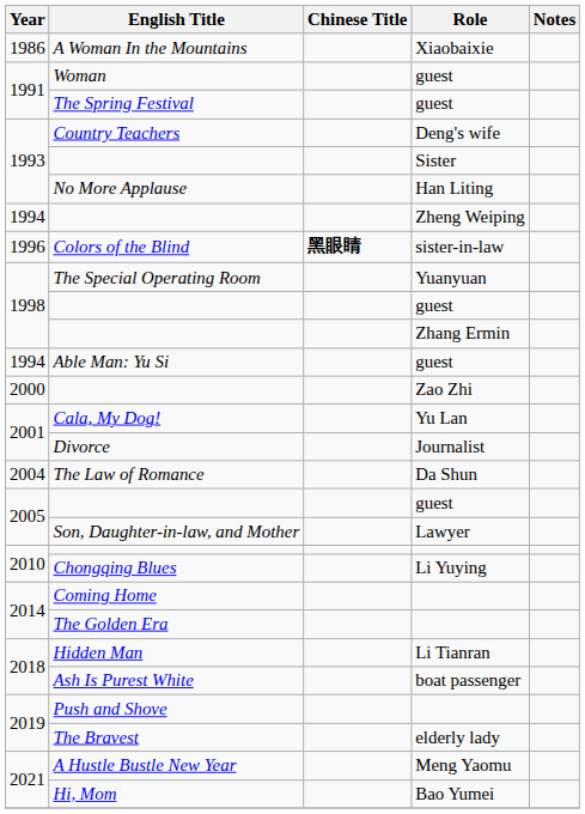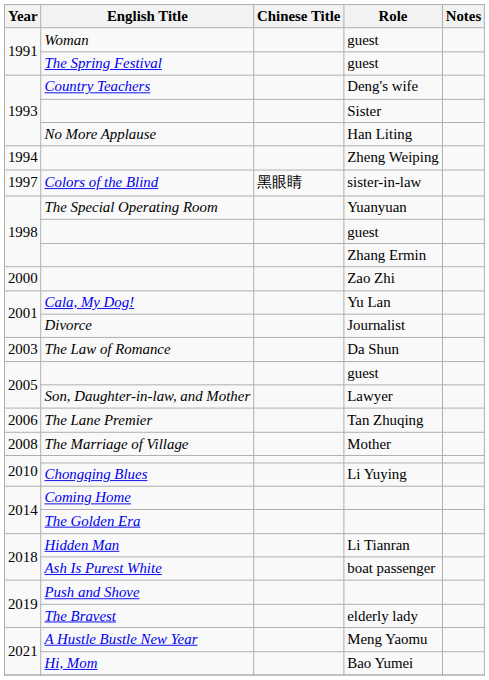 <table class="wikitable">
 <tr>
 <th>Year</th>
 <th>English Title</th>
 <th>Chinese Title</th>
 <th>Role</th>
 <th>Notes</th>
-</tr>
-<tr>
-<td>1986</td>
-<td><em>A Woman In the Mountains</em></td>
-<td></td>
-<td>Xiaobaixie</td>
-<td></td>
 </tr>
 <tr>
 <td rowspan="2">1991</td>
 <td><em>Woman</em></td>
 <td></td>
 <td>guest</td>
 <td></td>
 </tr>
 <tr>
 <td><em><a href='#'>The Spring Festival</a></em></td>
 <td></td>
 <td>guest</td>
 <td></td>
 </tr>
 <tr>
 <td rowspan="3">1993</td>
 <td><em><a href='#'>Country Teachers</a></em></td>
 <td></td>
 <td>Deng's wife</td>
 <td></td>
 </tr>
 <tr>
 <td></td>
 <td></td>
 <td>Sister</td>
 <td></td>
 </tr>
 <tr>
 <td><em>No More Applause</em></td>
 <td></td>
 <td>Han Liting</td>
 <td></td>
 </tr>
 <tr>
 <td>1994</td>
 <td></td>
 <td></td>
 <td>Zheng Weiping</td>
 <td></td>
 </tr>
 <tr>
-<td>1996</td>
+<td>1997</td>
 <td><em><a href='#'>Colors of the Blind</a></em></td>
-<td><strong>黑眼睛</strong></td>
+<td>黑眼睛</td>
 <td>sister-in-law</td>
 <td></td>
 </tr>
 <tr>
 <td rowspan="3">1998</td>
 <td><em>The Special Operating Room</em></td>
 <td></td>
 <td>Yuanyuan</td>
 <td></td>
 </tr>
 <tr>
 <td></td>
 <td></td>
 <td>guest</td>
 <td></td>
 </tr>
 <tr>
 <td></td>
 <td></td>
 <td>Zhang Ermin</td>
 <td></td>
 </tr>
 <tr>
-<td>1994</td>
-<td><em>Able Man: Yu Si</em></td>
-<td></td>
-<td>guest</td>
-<td></td>
-</tr>
-<tr>
 <td>2000</td>
 <td></td>
 <td></td>
 <td>Zao Zhi</td>
 <td></td>
 </tr>
 <tr>
 <td rowspan="2">2001</td>
 <td><em><a href='#'>Cala, My Dog!</a></em></td>
 <td></td>
 <td>Yu Lan</td>
 <td></td>
 </tr>
 <tr>
 <td><em>Divorce</em></td>
 <td></td>
 <td>Journalist</td>
 <td></td>
 </tr>
 <tr>
-<td>2004</td>
+<td>2003</td>
 <td><em>The Law of Romance</em></td>
 <td></td>
 <td>Da Shun</td>
 <td></td>
 </tr>
 <tr>
 <td rowspan="2">2005</td>
 <td></td>
 <td></td>
 <td>guest</td>
 <td></td>
 </tr>
 <tr>
 <td><em>Son, Daughter-in-law, and Mother</em></td>
 <td></td>
 <td>Lawyer</td>
+<td></td>
+</tr>
+<tr>
+<td>2006</td>
+<td><em>The Lane Premier</em></td>
+<td></td>
+<td>Tan Zhuqing</td>
+<td></td>
+</tr>
+<tr>
+<td>2008</td>
+<td><em>The Marriage of Village</em></td>
+<td></td>
+<td>Mother</td>
 <td></td>
 </tr>
 <tr>
 <td rowspan="2">2010</td>
 <td></td>
 <td></td>
 <td></td>
 <td></td>
 </tr>
 <tr>
 <td><em><a href='#'>Chongqing Blues</a></em></td>
 <td></td>
 <td>Li Yuying</td>
 <td></td>
 </tr>
 <tr>
 <td rowspan=2>2014</td>
 <td><em><a href='#'>Coming Home</a></em></td>
 <td></td>
 <td></td>
 <td></td>
 </tr>
 <tr>
 <td><em><a href='#'>The Golden Era</a></em></td>
 <td></td>
 <td></td>
 <td></td>
 </tr>
 <tr>
 <td rowspan="2">2018</td>
 <td><em><a href='#'>Hidden Man</a></em></td>
 <td></td>
 <td>Li Tianran</td>
 <td></td>
 </tr>
 <tr>
 <td><em><a href='#'>Ash Is Purest White</a></em></td>
 <td></td>
 <td>boat passenger</td>
 <td></td>
 </tr>
 <tr>
 <td rowspan="2">2019</td>
 <td><em><a href='#'>Push and Shove</a></em></td>
 <td></td>
 <td></td>
 <td></td>
 </tr>
 <tr>
 <td><em><a href='#'>The Bravest</a></em></td>
 <td></td>
 <td>elderly lady</td>
 <td></td>
 </tr>
 <tr>
 <td rowspan="2">2021</td>
 <td><em><a href='#'>A Hustle Bustle New Year</a></em></td>
 <td></td>
 <td>Meng Yaomu</td>
 <td></td>
 </tr>
 <tr>
 <td><em><a href='#'>Hi, Mom</a></em></td>
 <td></td>
 <td>Bao Yumei</td>
 <td></td>
 </tr>
 <tr>
 </tr>
 </table>
